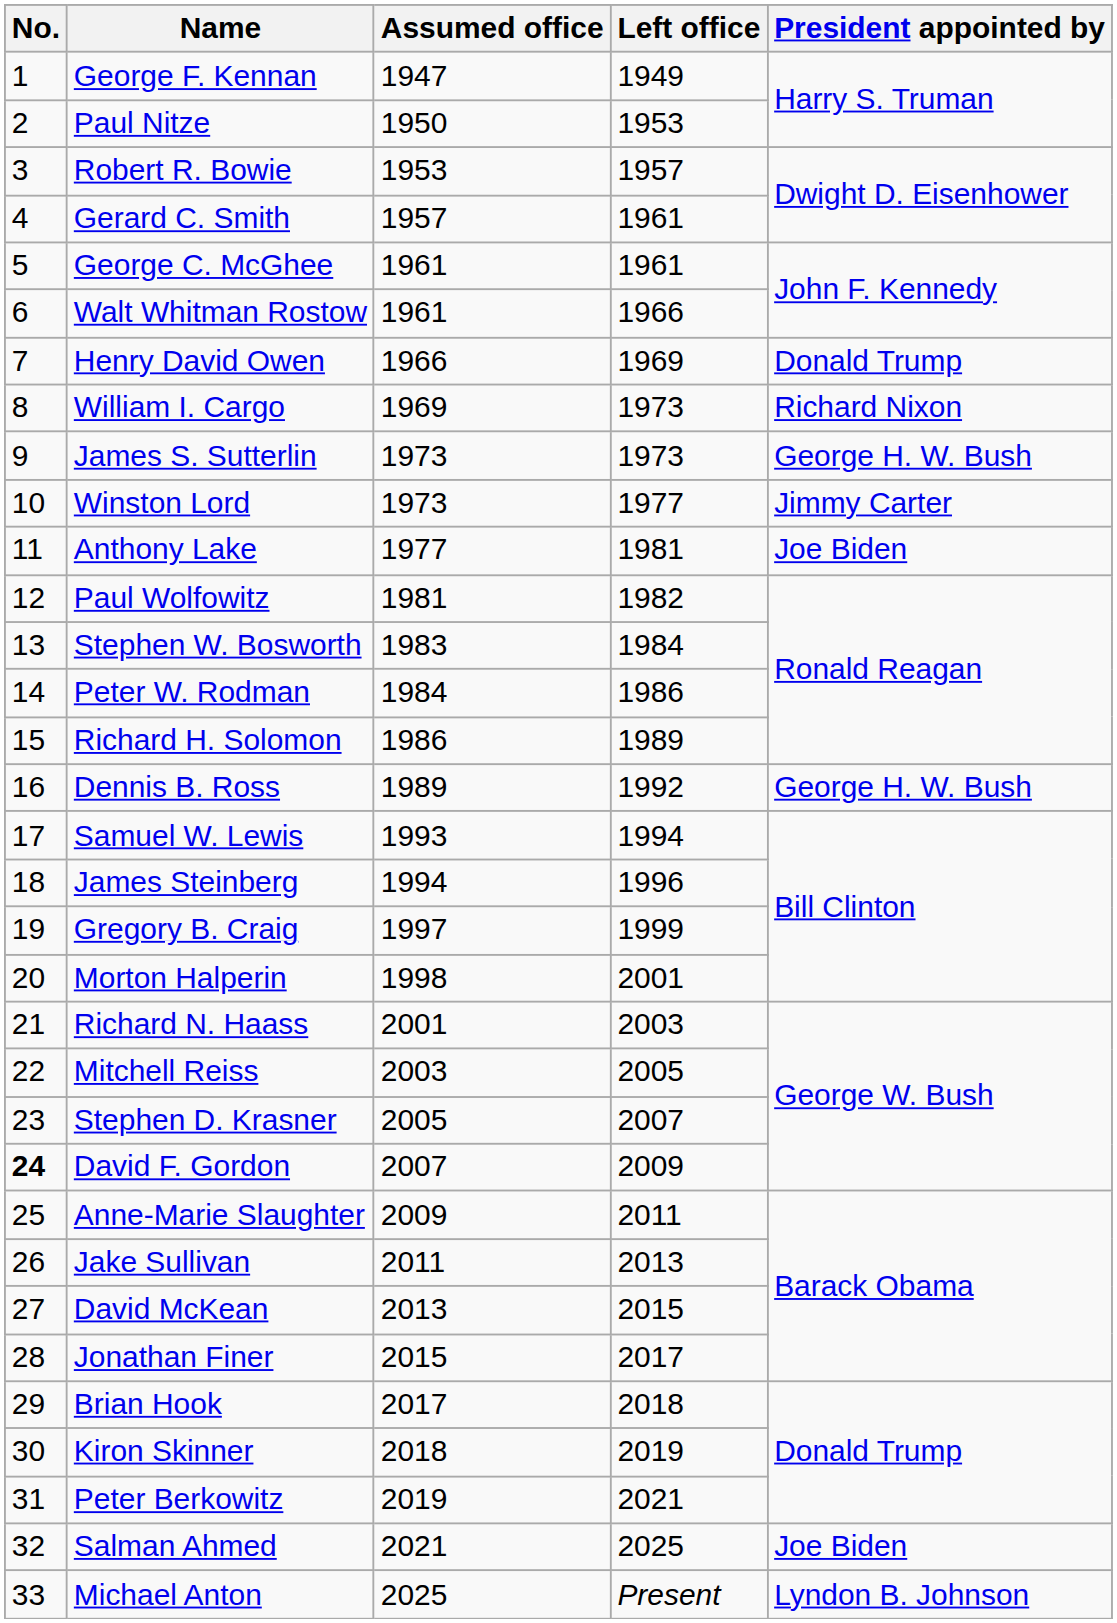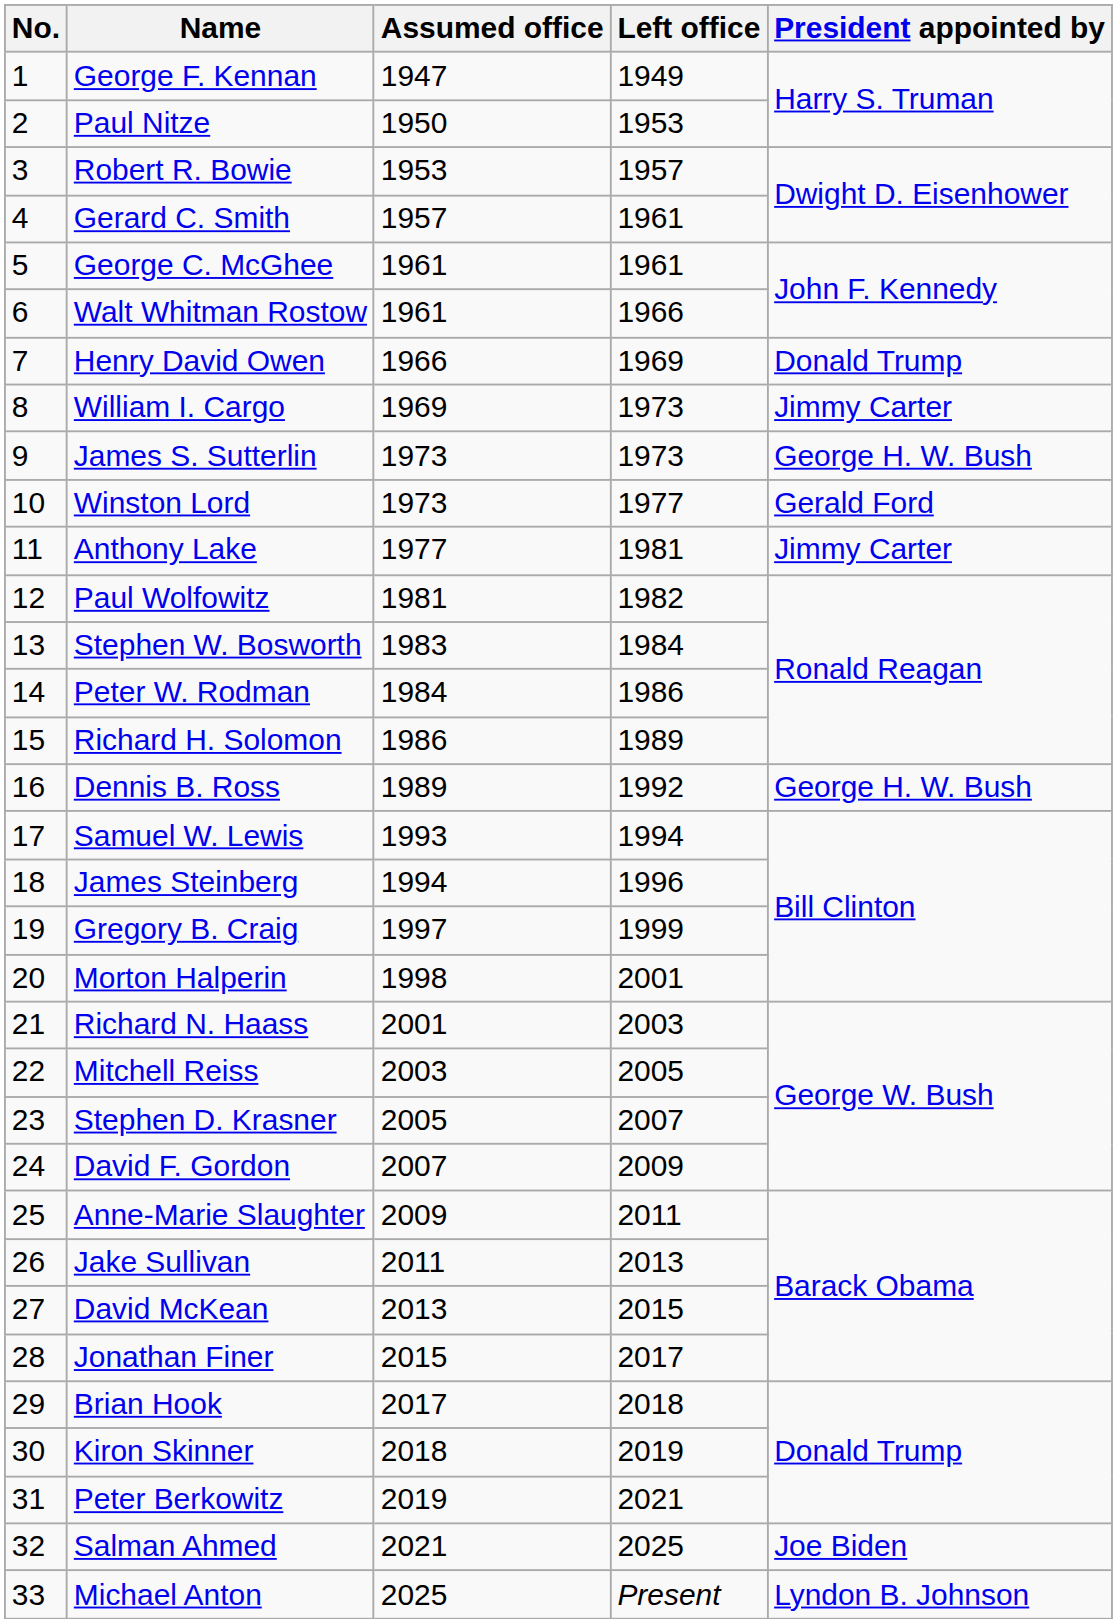 <table class="wikitable">
 <tr>
 <th>No.</th>
 <th>Name</th>
 <th>Assumed office</th>
 <th>Left office</th>
 <th><a href='#'>President</a> appointed by</th>
 </tr>
 <tr>
 <td>1</td>
 <td><a href='#'>George F. Kennan</a></td>
 <td>1947</td>
 <td>1949</td>
 <td rowspan="2"><a href='#'>Harry S. Truman</a></td>
 </tr>
 <tr>
 <td>2</td>
 <td><a href='#'>Paul Nitze</a></td>
 <td>1950</td>
 <td>1953</td>
 </tr>
 <tr>
 <td>3</td>
 <td><a href='#'>Robert R. Bowie</a></td>
 <td>1953</td>
 <td>1957</td>
 <td rowspan="2"><a href='#'>Dwight D. Eisenhower</a></td>
 </tr>
 <tr>
 <td>4</td>
 <td><a href='#'>Gerard C. Smith</a></td>
 <td>1957</td>
 <td>1961</td>
 </tr>
 <tr>
 <td>5</td>
 <td><a href='#'>George C. McGhee</a></td>
 <td>1961</td>
 <td>1961</td>
 <td rowspan="2"><a href='#'>John F. Kennedy</a></td>
 </tr>
 <tr>
 <td>6</td>
 <td><a href='#'>Walt Whitman Rostow</a></td>
 <td>1961</td>
 <td>1966</td>
 </tr>
 <tr>
 <td>7</td>
 <td><a href='#'>Henry David Owen</a></td>
 <td>1966</td>
 <td>1969</td>
 <td><a href='#'>Donald Trump</a></td>
 </tr>
 <tr>
 <td>8</td>
 <td><a href='#'>William I. Cargo</a></td>
 <td>1969</td>
 <td>1973</td>
-<td><a href='#'>Richard Nixon</a></td>
+<td><a href='#'>Jimmy Carter</a></td>
 </tr>
 <tr>
 <td>9</td>
 <td><a href='#'>James S. Sutterlin</a></td>
 <td>1973</td>
 <td>1973</td>
 <td><a href='#'>George H. W. Bush</a></td>
 </tr>
 <tr>
 <td>10</td>
 <td><a href='#'>Winston Lord</a></td>
 <td>1973</td>
 <td>1977</td>
-<td><a href='#'>Jimmy Carter</a></td>
+<td><a href='#'>Gerald Ford</a></td>
 </tr>
 <tr>
 <td>11</td>
 <td><a href='#'>Anthony Lake</a></td>
 <td>1977</td>
 <td>1981</td>
-<td><a href='#'>Joe Biden</a></td>
+<td><a href='#'>Jimmy Carter</a></td>
 </tr>
 <tr>
 <td>12</td>
 <td><a href='#'>Paul Wolfowitz</a></td>
 <td>1981</td>
 <td>1982</td>
 <td rowspan="4"><a href='#'>Ronald Reagan</a></td>
 </tr>
 <tr>
 <td>13</td>
 <td><a href='#'>Stephen W. Bosworth</a></td>
 <td>1983</td>
 <td>1984</td>
 </tr>
 <tr>
 <td>14</td>
 <td><a href='#'>Peter W. Rodman</a></td>
 <td>1984</td>
 <td>1986</td>
 </tr>
 <tr>
 <td>15</td>
 <td><a href='#'>Richard H. Solomon</a></td>
 <td>1986</td>
 <td>1989</td>
 </tr>
 <tr>
 <td>16</td>
 <td><a href='#'>Dennis B. Ross</a></td>
 <td>1989</td>
 <td>1992</td>
 <td><a href='#'>George H. W. Bush</a></td>
 </tr>
 <tr>
 <td>17</td>
 <td><a href='#'>Samuel W. Lewis</a></td>
 <td>1993</td>
 <td>1994</td>
 <td rowspan="4"><a href='#'>Bill Clinton</a></td>
 </tr>
 <tr>
 <td>18</td>
 <td><a href='#'>James Steinberg</a></td>
 <td>1994</td>
 <td>1996</td>
 </tr>
 <tr>
 <td>19</td>
 <td><a href='#'>Gregory B. Craig</a></td>
 <td>1997</td>
 <td>1999</td>
 </tr>
 <tr>
 <td>20</td>
 <td><a href='#'>Morton Halperin</a></td>
 <td>1998</td>
 <td>2001</td>
 </tr>
 <tr>
 <td>21</td>
 <td><a href='#'>Richard N. Haass</a></td>
 <td>2001</td>
 <td>2003</td>
 <td rowspan="4"><a href='#'>George W. Bush</a></td>
 </tr>
 <tr>
 <td>22</td>
 <td><a href='#'>Mitchell Reiss</a></td>
 <td>2003</td>
 <td>2005</td>
 </tr>
 <tr>
 <td>23</td>
 <td><a href='#'>Stephen D. Krasner</a></td>
 <td>2005</td>
 <td>2007</td>
 </tr>
 <tr>
-<td><strong>24</strong></td>
+<td>24</td>
 <td><a href='#'>David F. Gordon</a></td>
 <td>2007</td>
 <td>2009</td>
 </tr>
 <tr>
 <td>25</td>
 <td><a href='#'>Anne-Marie Slaughter</a></td>
 <td>2009</td>
 <td>2011</td>
 <td rowspan="4"><a href='#'>Barack Obama</a></td>
 </tr>
 <tr>
 <td>26</td>
 <td><a href='#'>Jake Sullivan</a></td>
 <td>2011</td>
 <td>2013</td>
 </tr>
 <tr>
 <td>27</td>
 <td><a href='#'>David McKean</a></td>
 <td>2013</td>
 <td>2015</td>
 </tr>
 <tr>
 <td>28</td>
 <td><a href='#'>Jonathan Finer</a></td>
 <td>2015</td>
 <td>2017</td>
 </tr>
 <tr>
 <td>29</td>
 <td><a href='#'>Brian Hook</a></td>
 <td>2017</td>
 <td>2018</td>
 <td rowspan="3"><a href='#'>Donald Trump</a></td>
 </tr>
 <tr>
 <td>30</td>
 <td><a href='#'>Kiron Skinner</a></td>
 <td>2018</td>
 <td>2019</td>
 </tr>
 <tr>
 <td>31</td>
 <td><a href='#'>Peter Berkowitz</a></td>
 <td>2019</td>
 <td>2021</td>
 </tr>
 <tr>
 <td>32</td>
 <td><a href='#'>Salman Ahmed</a></td>
 <td>2021</td>
 <td>2025</td>
 <td><a href='#'>Joe Biden</a></td>
 </tr>
 <tr>
 <td>33</td>
 <td><a href='#'>Michael Anton</a></td>
 <td>2025</td>
 <td><em>Present</em></td>
 <td><a href='#'>Lyndon B. Johnson</a></td>
 </tr>
 </table>
